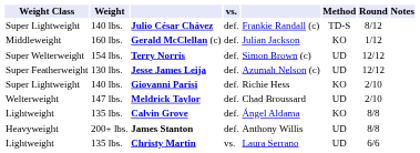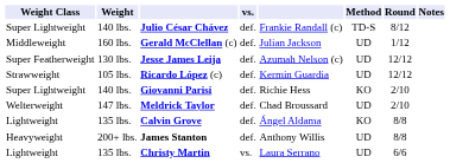 <table class="toccolours" style="font-size: 85%;">
 <tr>
 <th style="background:#e6e8fa; color:#000; text-align:center;">Weight Class</th>
 <th style="background:#e6e8fa; color:#000; text-align:center;">Weight</th>
 <th style="background:#e6e8fa; color:#000; text-align:center;"></th>
 <th style="background:#e6e8fa; color:#000; text-align:center;">vs.</th>
 <th style="background:#e6e8fa; color:#000; text-align:center;"></th>
 <th style="background:#e6e8fa; color:#000; text-align:center;">Method</th>
 <th style="background:#e6e8fa; color:#000; text-align:center;">Round</th>
 <th style="background:#e6e8fa; color:#000; text-align:center;">Notes</th>
 </tr>
 <tr>
 <td>Super Lightweight</td>
 <td>140 lbs.</td>
 <td><strong><a href='#'>Julio César Chávez</a></strong></td>
 <td>def.</td>
 <td><a href='#'>Frankie Randall</a> (c)</td>
 <td align=center>TD-S</td>
 <td align=center>8/12</td>
 <td></td>
 </tr>
 <tr>
 <td>Middleweight</td>
 <td>160 lbs.</td>
 <td><strong><a href='#'>Gerald McClellan</a></strong> (c)</td>
 <td>def.</td>
 <td><a href='#'>Julian Jackson</a></td>
-<td align=center>KO</td>
+<td align=center>UD</td>
 <td align=center>1/12</td>
-<td></td>
-</tr>
-<tr>
-<td>Super Welterweight</td>
-<td>154 lbs.</td>
-<td><strong><a href='#'>Terry Norris</a></strong></td>
-<td>def.</td>
-<td><a href='#'>Simon Brown</a> (c)</td>
-<td align=center>UD</td>
-<td align=center>12/12</td>
 <td></td>
 </tr>
 <tr>
 <td>Super Featherweight</td>
 <td>130 lbs.</td>
 <td><strong><a href='#'>Jesse James Leija</a></strong></td>
 <td>def.</td>
 <td><a href='#'>Azumah Nelson</a> (c)</td>
+<td align=center>UD</td>
+<td align=center>12/12</td>
+<td></td>
+</tr>
+<tr>
+<td>Strawweight</td>
+<td>105 lbs.</td>
+<td><strong><a href='#'>Ricardo López</a></strong> (c)</td>
+<td>def.</td>
+<td><a href='#'>Kermin Guardia</a></td>
 <td align=center>UD</td>
 <td align=center>12/12</td>
 <td></td>
 </tr>
 <tr>
 <td>Super Lightweight</td>
 <td>140 lbs.</td>
 <td><strong><a href='#'>Giovanni Parisi</a></strong></td>
 <td>def.</td>
 <td>Richie Hess</td>
 <td align=center>KO</td>
 <td align=center>2/10</td>
 </tr>
 <tr>
 <td>Welterweight</td>
 <td>147 lbs.</td>
 <td><strong><a href='#'>Meldrick Taylor</a></strong></td>
 <td>def.</td>
 <td>Chad Broussard</td>
 <td align=center>UD</td>
 <td align=center>2/10</td>
 </tr>
 <tr>
 <td>Lightweight</td>
 <td>135 lbs.</td>
 <td><strong><a href='#'>Calvin Grove</a></strong></td>
 <td>def.</td>
 <td><a href='#'>Ángel Aldama</a></td>
 <td align=center>KO</td>
 <td align=center>8/8</td>
 </tr>
 <tr>
 <td>Heavyweight</td>
 <td>200+ lbs.</td>
 <td><strong>James Stanton</strong></td>
 <td>def.</td>
 <td>Anthony Willis</td>
 <td align=center>UD</td>
 <td align=center>8/8</td>
 </tr>
 <tr>
 <td>Lightweight</td>
 <td>135 lbs.</td>
 <td><strong><a href='#'>Christy Martin</a></strong></td>
 <td>vs.</td>
 <td><a href='#'>Laura Serrano</a></td>
 <td align=center>UD</td>
 <td align=center>6/6</td>
 </tr>
 </table>
